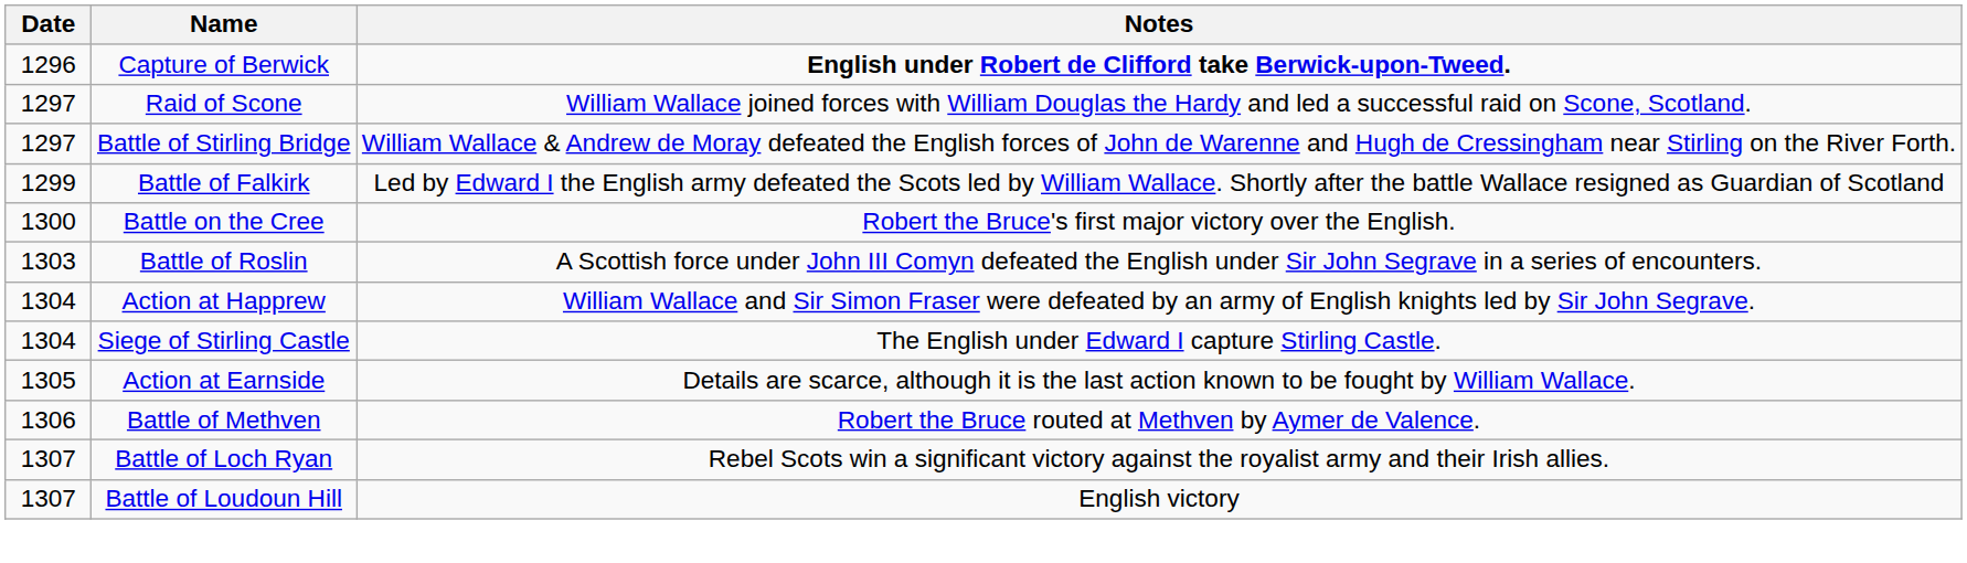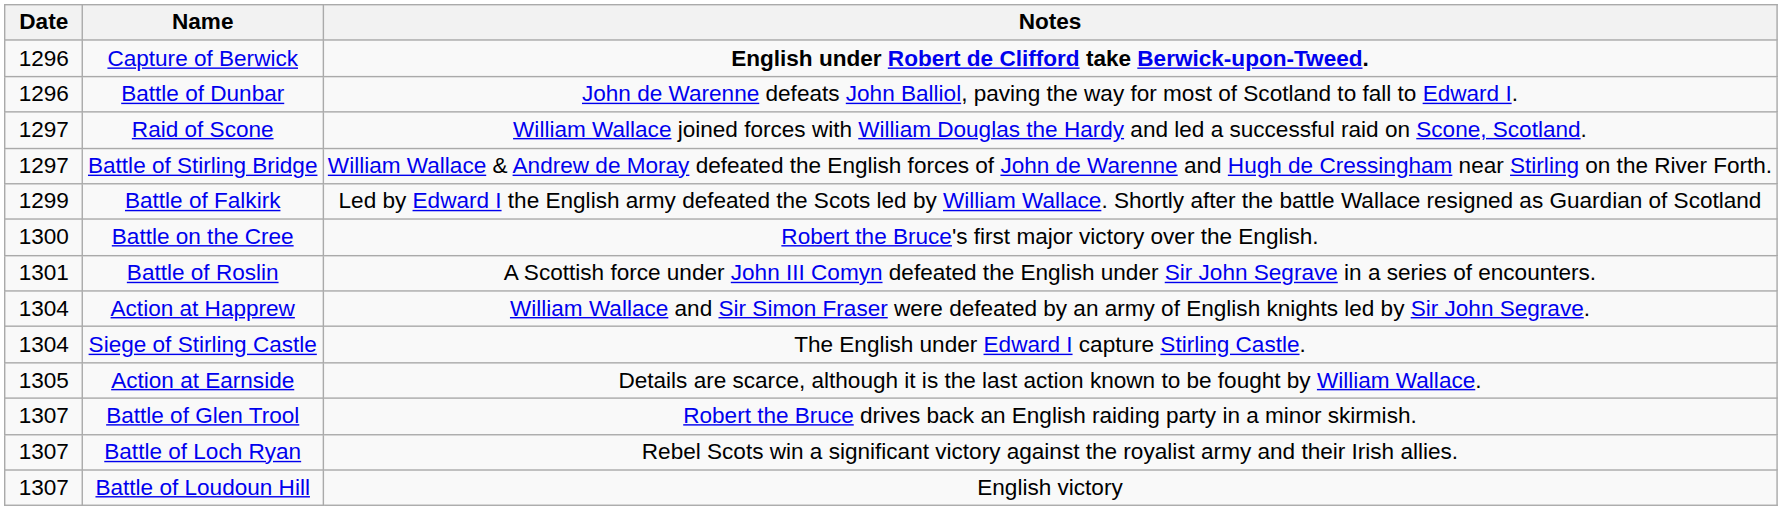 <table class="wikitable" style="text-align: center;">
 <tr>
 <th style="width:3em">Date</th>
 <th>Name</th>
 <th>Notes</th>
 </tr>
 <tr>
 <td>1296</td>
 <td><a href='#'>Capture of Berwick</a></td>
 <td><strong>English under <a href='#'>Robert de Clifford</a> take <a href='#'>Berwick-upon-Tweed</a>.</strong></td>
+</tr>
+<tr>
+<td>1296</td>
+<td><a href='#'>Battle of Dunbar</a></td>
+<td><a href='#'>John de Warenne</a> defeats <a href='#'>John Balliol</a>, paving the way for most of Scotland to fall to <a href='#'>Edward I</a>.</td>
 </tr>
 <tr>
 <td>1297</td>
 <td><a href='#'>Raid of Scone</a></td>
 <td><a href='#'>William Wallace</a> joined forces with <a href='#'>William Douglas the Hardy</a> and led a successful raid on <a href='#'>Scone, Scotland</a>.</td>
 </tr>
 <tr>
 <td>1297</td>
 <td><a href='#'>Battle of Stirling Bridge</a></td>
 <td><a href='#'>William Wallace</a> & <a href='#'>Andrew de Moray</a> defeated the English forces of <a href='#'>John de Warenne</a> and <a href='#'>Hugh de Cressingham</a> near <a href='#'>Stirling</a> on the River Forth.</td>
 </tr>
 <tr>
 <td>1299</td>
 <td><a href='#'>Battle of Falkirk</a></td>
 <td>Led by <a href='#'>Edward I</a> the English army defeated the Scots led by <a href='#'>William Wallace</a>. Shortly after the battle Wallace resigned as Guardian of Scotland</td>
 </tr>
 <tr>
 <td>1300</td>
 <td><a href='#'>Battle on the Cree</a></td>
 <td><a href='#'>Robert the Bruce</a>'s first major victory over the English.</td>
 </tr>
 <tr>
-<td>1303</td>
+<td>1301</td>
 <td><a href='#'>Battle of Roslin</a></td>
 <td>A Scottish force under <a href='#'>John III Comyn</a> defeated the English under <a href='#'>Sir John Segrave</a> in a series of encounters.</td>
 </tr>
 <tr>
 <td>1304</td>
 <td><a href='#'>Action at Happrew</a></td>
 <td><a href='#'>William Wallace</a> and <a href='#'>Sir Simon Fraser</a> were defeated by an army of English knights led by <a href='#'>Sir John Segrave</a>.</td>
 </tr>
 <tr>
 <td>1304</td>
 <td><a href='#'>Siege of Stirling Castle</a></td>
 <td>The English under <a href='#'>Edward I</a> capture <a href='#'>Stirling Castle</a>.</td>
 </tr>
 <tr>
 <td>1305</td>
 <td><a href='#'>Action at Earnside</a></td>
 <td>Details are scarce, although it is the last action known to be fought by <a href='#'>William Wallace</a>.</td>
 </tr>
 <tr>
-<td>1306</td>
-<td><a href='#'>Battle of Methven</a></td>
-<td><a href='#'>Robert the Bruce</a> routed at <a href='#'>Methven</a> by <a href='#'>Aymer de Valence</a>.</td>
+<td>1307</td>
+<td><a href='#'>Battle of Glen Trool</a></td>
+<td><a href='#'>Robert the Bruce</a> drives back an English raiding party in a minor skirmish.</td>
 </tr>
 <tr>
 <td>1307</td>
 <td><a href='#'>Battle of Loch Ryan</a></td>
 <td>Rebel Scots win a significant victory against the royalist army and their Irish allies.</td>
 </tr>
 <tr>
 <td>1307</td>
 <td><a href='#'>Battle of Loudoun Hill</a></td>
 <td>English victory</td>
 </tr>
 </table>
